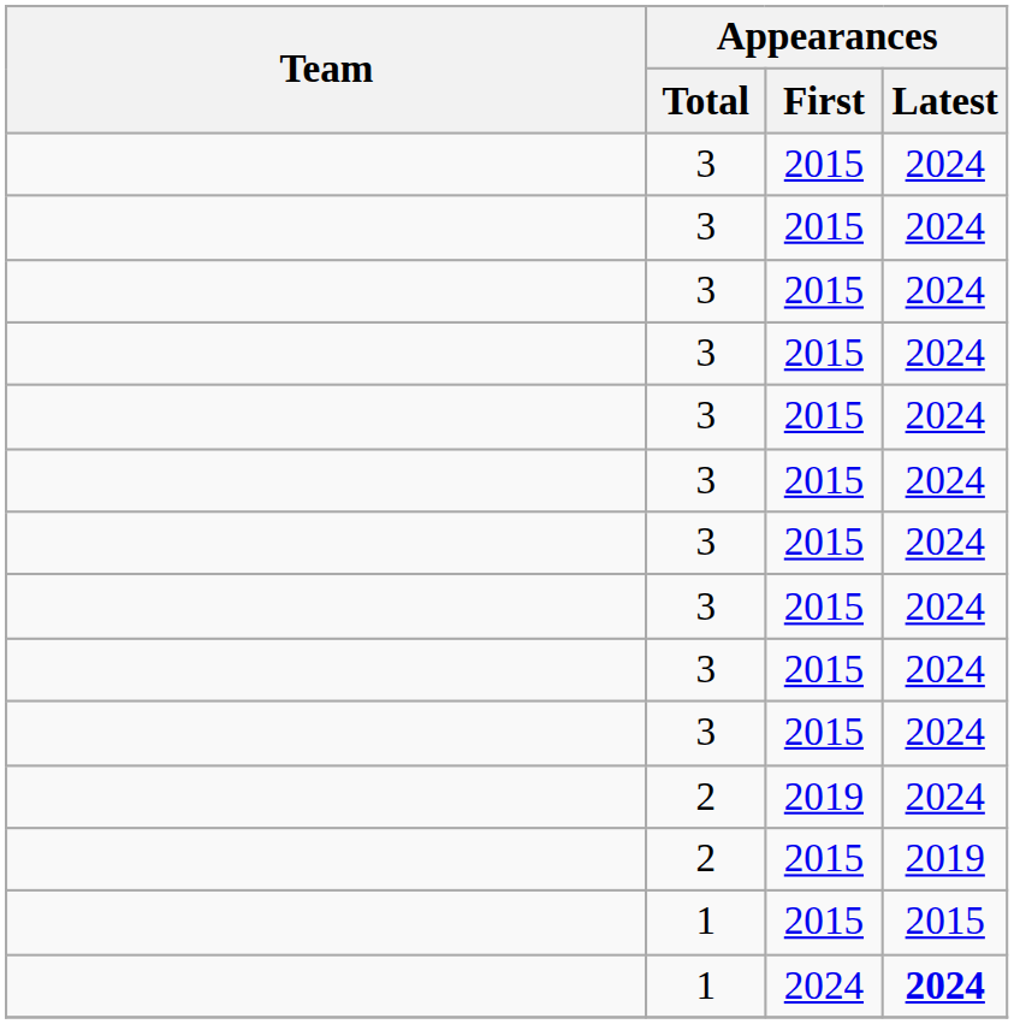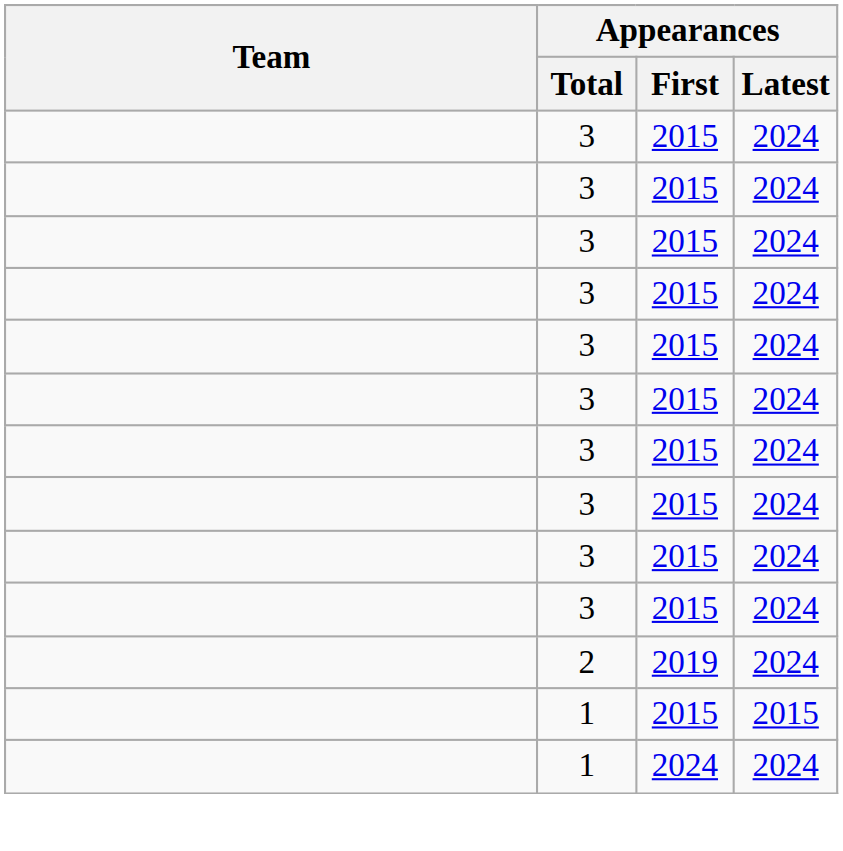 <table class="wikitable sortable mw-collapsible" style="text-align:center">
 <tr>
 <th rowspan="2" style="width:250px">Team</th>
 <th colspan="3">Appearances</th>
 </tr>
 <tr>
 <th width=40>Total</th>
 <th width=40>First</th>
 <th width=40>Latest</th>
 </tr>
 <tr>
 <td style="text-align:left"></td>
 <td>3</td>
 <td><a href='#'>2015</a></td>
 <td><a href='#'>2024</a></td>
 </tr>
 <tr>
 <td style="text-align:left"></td>
 <td>3</td>
 <td><a href='#'>2015</a></td>
 <td><a href='#'>2024</a></td>
 </tr>
 <tr>
 <td style="text-align:left"></td>
 <td>3</td>
 <td><a href='#'>2015</a></td>
 <td><a href='#'>2024</a></td>
 </tr>
 <tr>
 <td style="text-align:left"></td>
 <td>3</td>
 <td><a href='#'>2015</a></td>
 <td><a href='#'>2024</a></td>
 </tr>
 <tr>
 <td style="text-align:left"></td>
 <td>3</td>
 <td><a href='#'>2015</a></td>
 <td><a href='#'>2024</a></td>
 </tr>
 <tr>
 <td style="text-align:left"></td>
 <td>3</td>
 <td><a href='#'>2015</a></td>
 <td><a href='#'>2024</a></td>
 </tr>
 <tr>
 <td style="text-align:left"></td>
 <td>3</td>
 <td><a href='#'>2015</a></td>
 <td><a href='#'>2024</a></td>
 </tr>
 <tr>
 <td style="text-align:left"></td>
 <td>3</td>
 <td><a href='#'>2015</a></td>
 <td><a href='#'>2024</a></td>
 </tr>
 <tr>
 <td style="text-align:left"></td>
 <td>3</td>
 <td><a href='#'>2015</a></td>
 <td><a href='#'>2024</a></td>
 </tr>
 <tr>
 <td style="text-align:left"></td>
 <td>3</td>
 <td><a href='#'>2015</a></td>
 <td><a href='#'>2024</a></td>
 </tr>
 <tr>
 <td style="text-align:left"></td>
 <td>2</td>
 <td><a href='#'>2019</a></td>
 <td><a href='#'>2024</a></td>
 </tr>
 <tr>
 <td style="text-align:left"></td>
-<td>2</td>
-<td><a href='#'>2015</a></td>
-<td><a href='#'>2019</a></td>
-</tr>
-<tr>
-<td style="text-align:left"></td>
 <td>1</td>
 <td><a href='#'>2015</a></td>
 <td><a href='#'>2015</a></td>
 </tr>
 <tr>
 <td style="text-align:left"></td>
 <td>1</td>
 <td><a href='#'>2024</a></td>
-<td><strong><a href='#'>2024</a></strong></td>
+<td><a href='#'>2024</a></td>
 </tr>
 <tr>
 </tr>
 </table>
